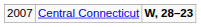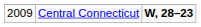 <table class="wikitable">
 <tr>
 </tr>
 <tr align="center">
-<td>2007</td>
+<td>2009</td>
 <td><a href='#'>Central Connecticut</a></td>
 <td><strong>W, 28–23</strong></td>
 </tr>
 </table>
